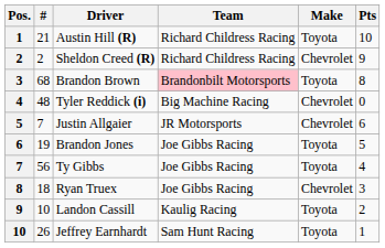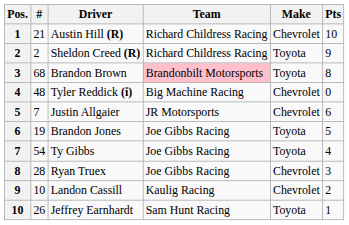 <table class="wikitable" style="font-size:95%">
 <tr>
 <th>Pos.</th>
 <th>#</th>
 <th>Driver</th>
 <th>Team</th>
 <th>Make</th>
 <th>Pts</th>
 </tr>
 <tr>
 <th>1</th>
 <td>21</td>
 <td>Austin Hill <strong>(R)</strong></td>
 <td>Richard Childress Racing</td>
-<td>Toyota</td>
+<td>Chevrolet</td>
 <td>10</td>
 </tr>
 <tr>
 <th>2</th>
 <td>2</td>
 <td>Sheldon Creed <strong>(R)</strong></td>
 <td>Richard Childress Racing</td>
-<td>Chevrolet</td>
+<td>Toyota</td>
 <td>9</td>
 </tr>
 <tr>
 <th>3</th>
 <td>68</td>
 <td>Brandon Brown</td>
 <td style="background: pink;">Brandonbilt Motorsports</td>
 <td>Toyota</td>
 <td>8</td>
 </tr>
 <tr>
 <th>4</th>
 <td>48</td>
 <td>Tyler Reddick <strong>(i)</strong></td>
 <td>Big Machine Racing</td>
 <td>Chevrolet</td>
 <td>0</td>
 </tr>
 <tr>
 <th>5</th>
 <td>7</td>
 <td>Justin Allgaier</td>
 <td>JR Motorsports</td>
 <td>Chevrolet</td>
 <td>6</td>
 </tr>
 <tr>
 <th>6</th>
 <td>19</td>
 <td>Brandon Jones</td>
 <td>Joe Gibbs Racing</td>
 <td>Toyota</td>
 <td>5</td>
 </tr>
 <tr>
 <th>7</th>
-<td>56</td>
+<td>54</td>
 <td>Ty Gibbs</td>
 <td>Joe Gibbs Racing</td>
 <td>Toyota</td>
 <td>4</td>
 </tr>
 <tr>
 <th>8</th>
-<td>18</td>
+<td>28</td>
 <td>Ryan Truex</td>
 <td>Joe Gibbs Racing</td>
 <td>Chevrolet</td>
 <td>3</td>
 </tr>
 <tr>
 <th>9</th>
 <td>10</td>
 <td>Landon Cassill</td>
 <td>Kaulig Racing</td>
-<td>Toyota</td>
+<td>Chevrolet</td>
 <td>2</td>
 </tr>
 <tr>
 <th>10</th>
 <td>26</td>
 <td>Jeffrey Earnhardt</td>
 <td>Sam Hunt Racing</td>
 <td>Toyota</td>
 <td>1</td>
 </tr>
 </table>
